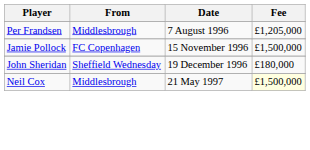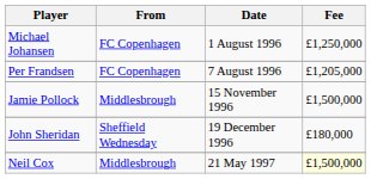 <table class="wikitable sortable" style="text-align:center; font-size:95%;width:70%; text-align:left">
 <tr>
 <th>Player</th>
 <th>From</th>
 <th>Date</th>
 <th>Fee</th>
 </tr>
 <tr --->
+<td> <a href='#'>Michael Johansen</a></td>
+<td><a href='#'>FC Copenhagen</a></td>
+<td>1 August 1996</td>
+<td>£1,250,000</td>
+</tr>
+<tr --->
 </tr>
 <tr --->
 <td> <a href='#'>Per Frandsen</a></td>
-<td><a href='#'>Middlesbrough</a></td>
+<td><a href='#'>FC Copenhagen</a></td>
 <td>7 August 1996</td>
 <td>£1,205,000</td>
 </tr>
 <tr --->
 </tr>
 <tr --->
 <td> <a href='#'>Jamie Pollock</a></td>
-<td><a href='#'>FC Copenhagen</a></td>
+<td><a href='#'>Middlesbrough</a></td>
 <td>15 November 1996</td>
 <td>£1,500,000</td>
 </tr>
 <tr --->
 </tr>
 <tr --->
 <td> <a href='#'>John Sheridan</a></td>
 <td><a href='#'>Sheffield Wednesday</a></td>
 <td>19 December 1996</td>
 <td>£180,000</td>
 </tr>
 <tr --->
 </tr>
 <tr --->
 <td> <a href='#'>Neil Cox</a></td>
 <td><a href='#'>Middlesbrough</a></td>
 <td>21 May 1997</td>
 <td style="background: lightyellow;">£1,500,000</td>
 </tr>
 </table>
